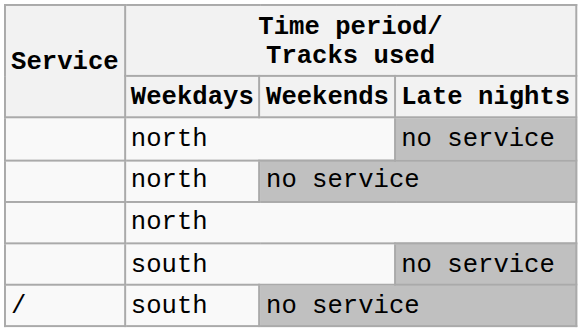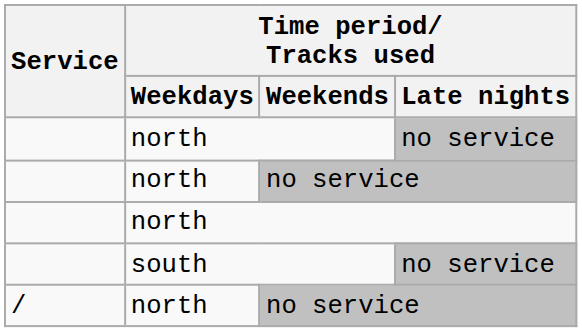 <table class="wikitable">
 <tr>
 <th rowspan=2>Service</th>
 <th colspan=3>Time period/<br>Tracks used</th>
 </tr>
 <tr>
 <th>Weekdays</th>
 <th>Weekends</th>
 <th>Late nights</th>
 </tr>
 <tr>
 <td></td>
 <td colspan=2>north</td>
 <td colspan=3 bgcolor=silver>no service</td>
 </tr>
 <tr>
 <td></td>
 <td>north</td>
 <td colspan=2 bgcolor=silver>no service</td>
 </tr>
 <tr>
 <td></td>
 <td colspan=3>north</td>
 </tr>
 <tr>
 <td></td>
 <td colspan=2>south</td>
 <td colspan=3 bgcolor=silver>no service</td>
 </tr>
 <tr>
 <td>/</td>
-<td>south</td>
+<td>north</td>
 <td colspan=2 bgcolor=silver>no service</td>
 </tr>
 </table>
